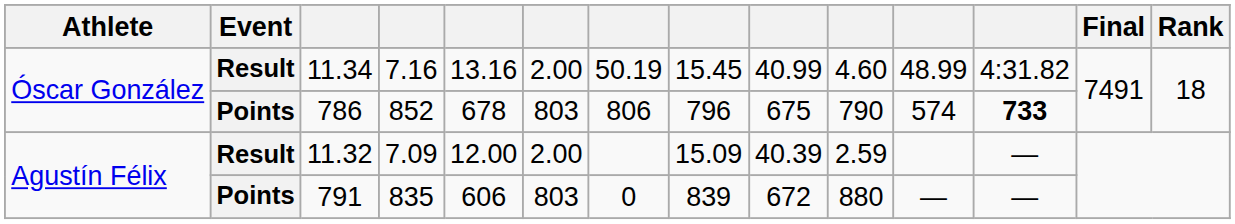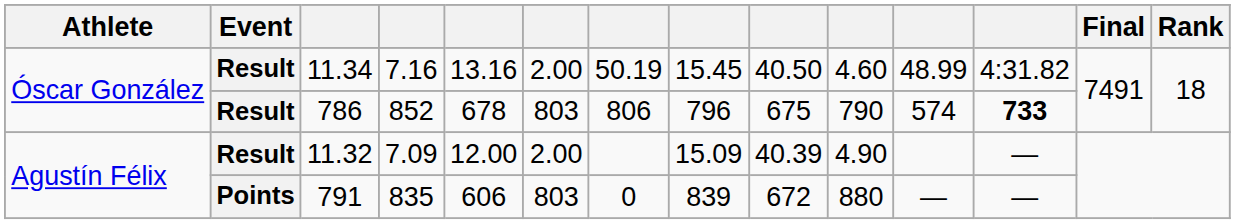 <table class="wikitable" style="font-size:90%">
 <tr>
 <th>Athlete</th>
 <th>Event</th>
 <th></th>
 <th></th>
 <th></th>
 <th></th>
 <th></th>
 <th></th>
 <th></th>
 <th></th>
 <th></th>
 <th></th>
 <th>Final</th>
 <th>Rank</th>
 </tr>
 <tr align=center>
 <td rowspan=2 align=left><a href='#'>Óscar González</a></td>
 <th style="font-size:95%">Result</th>
 <td>11.34</td>
 <td>7.16</td>
 <td>13.16</td>
 <td>2.00</td>
 <td>50.19</td>
 <td>15.45</td>
-<td>40.99</td>
+<td>40.50</td>
 <td>4.60</td>
 <td>48.99</td>
 <td>4:31.82</td>
 <td rowspan=2>7491</td>
 <td rowspan=2>18</td>
 </tr>
 <tr align=center>
-<th style="font-size:95%">Points</th>
+<th style="font-size:95%">Result</th>
 <td>786</td>
 <td>852</td>
 <td>678</td>
 <td>803</td>
 <td>806</td>
 <td>796</td>
 <td>675</td>
 <td>790</td>
 <td>574</td>
 <td><strong>733</strong></td>
 </tr>
 <tr align=center>
 <td rowspan=2 align=left><a href='#'>Agustín Félix</a></td>
 <th style="font-size:95%">Result</th>
 <td>11.32</td>
 <td>7.09</td>
 <td>12.00</td>
 <td>2.00</td>
 <td></td>
 <td>15.09</td>
 <td>40.39</td>
-<td>2.59</td>
+<td>4.90</td>
 <td></td>
 <td>—</td>
 <td rowspan=2 colspan=2></td>
 </tr>
 <tr align=center>
 <th style="font-size:95%">Points</th>
 <td>791</td>
 <td>835</td>
 <td>606</td>
 <td>803</td>
 <td>0</td>
 <td>839</td>
 <td>672</td>
 <td>880</td>
 <td>—</td>
 <td>—</td>
 </tr>
 </table>
